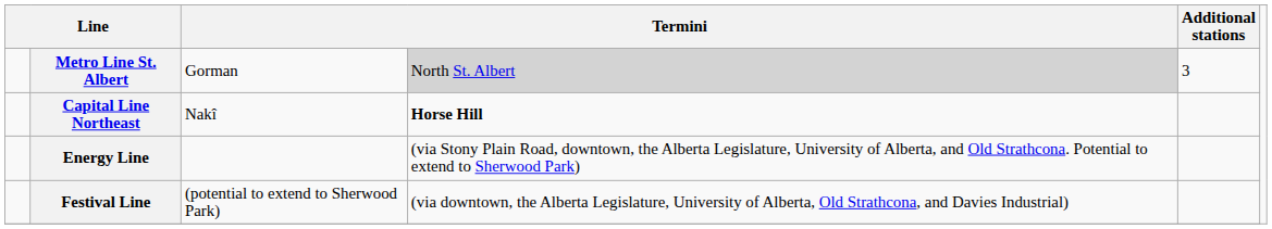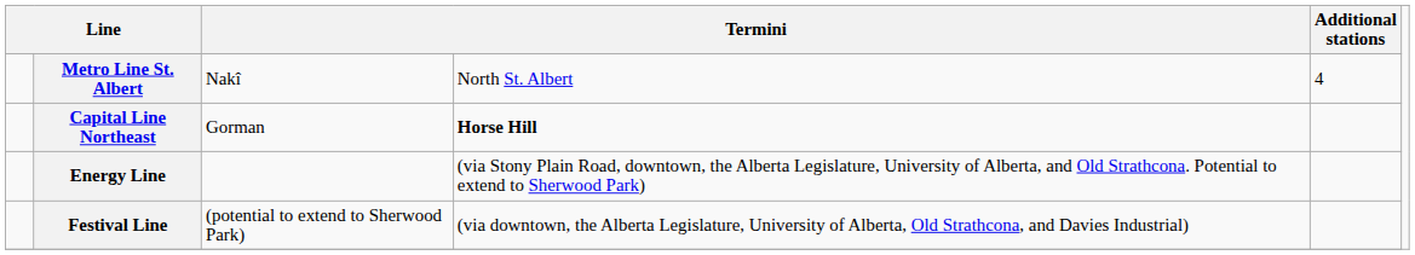 <table class=wikitable>
 <tr>
 <th colspan=2>Line</th>
 <th colspan=2>Termini</th>
 <th>Additional<br>stations</th>
 <td rowspan="6"></td>
 </tr>
 <tr>
 <td width=18 bgcolor=></td>
 <th><a href='#'>Metro Line St. Albert</a></th>
-<td>Gorman</td>
-<td style="background: lightgrey;">North <a href='#'>St. Albert</a></td>
-<td>3</td>
+<td>Nakî</td>
+<td>North <a href='#'>St. Albert</a></td>
+<td>4</td>
 </tr>
 <tr>
 <td width=18 bgcolor=></td>
 <th><a href='#'>Capital Line Northeast</a></th>
-<td>Nakî</td>
+<td>Gorman</td>
 <td><strong>Horse Hill</strong></td>
 <td></td>
 </tr>
 <tr>
 <td width=18 bgcolor=></td>
 <th>Energy Line</th>
 <td></td>
 <td> (via Stony Plain Road, downtown, the Alberta Legislature, University of Alberta, and <a href='#'>Old Strathcona</a>. Potential to extend to <a href='#'>Sherwood Park</a>)</td>
 <td></td>
 </tr>
 <tr>
 <td width=18 bgcolor=></td>
 <th>Festival Line</th>
 <td> (potential to extend to Sherwood Park)</td>
 <td> (via downtown, the Alberta Legislature, University of Alberta, <a href='#'>Old Strathcona</a>, and Davies Industrial)</td>
 <td></td>
 </tr>
 <tr>
 </tr>
 </table>
